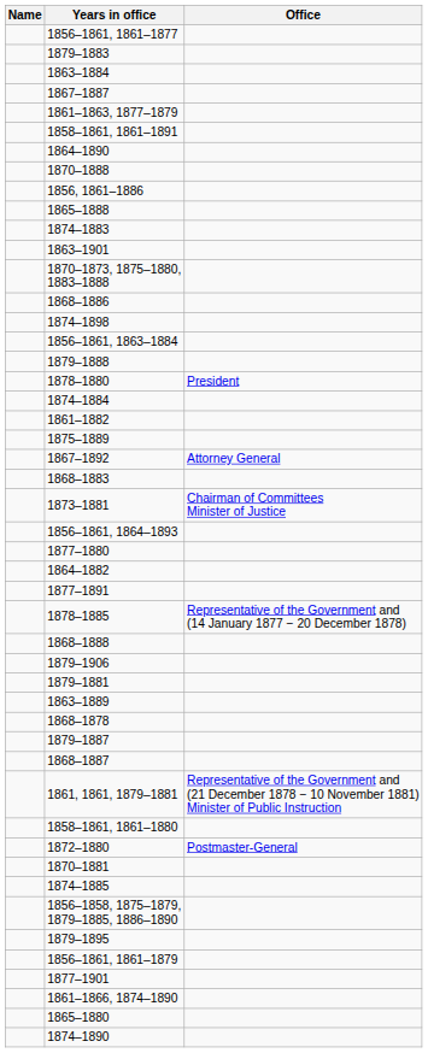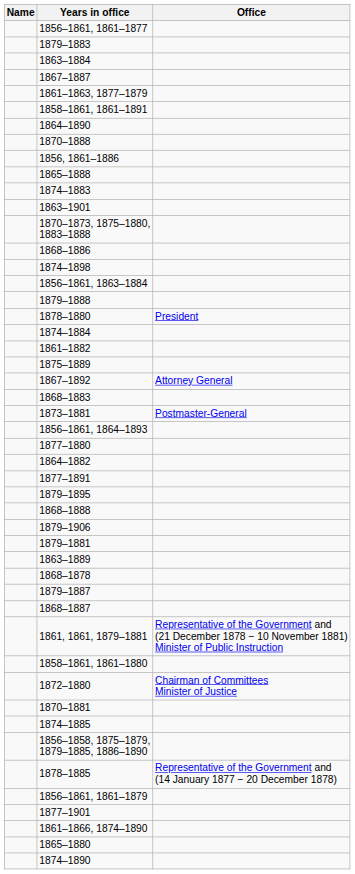 <table class="wikitable sortable">
 <tr>
 <th>Name</th>
 <th>Years in office</th>
 <th>Office</th>
 </tr>
 <tr>
 <td></td>
 <td>1856–1861, 1861–1877</td>
 <td></td>
 </tr>
 <tr>
 <td></td>
 <td>1879–1883</td>
 <td></td>
 </tr>
 <tr>
 <td></td>
 <td>1863–1884</td>
 <td></td>
 </tr>
 <tr>
 <td></td>
 <td>1867–1887</td>
 <td></td>
 </tr>
 <tr>
 <td></td>
 <td>1861–1863, 1877–1879</td>
 <td></td>
 </tr>
 <tr>
 <td></td>
 <td>1858–1861, 1861–1891</td>
 <td></td>
 </tr>
 <tr>
 <td></td>
 <td>1864–1890</td>
 <td></td>
 </tr>
 <tr>
 <td></td>
 <td>1870–1888</td>
 <td></td>
 </tr>
 <tr>
 <td></td>
 <td>1856, 1861–1886</td>
 <td></td>
 </tr>
 <tr>
 <td></td>
 <td>1865–1888</td>
 <td></td>
 </tr>
 <tr>
 <td></td>
 <td>1874–1883</td>
 <td></td>
 </tr>
 <tr>
 <td></td>
 <td>1863–1901</td>
 <td></td>
 </tr>
 <tr>
 <td></td>
 <td>1870–1873, 1875–1880,<br>1883–1888</td>
 <td></td>
 </tr>
 <tr>
 <td></td>
 <td>1868–1886</td>
 <td></td>
 </tr>
 <tr>
 <td></td>
 <td>1874–1898</td>
 <td></td>
 </tr>
 <tr>
 <td></td>
 <td>1856–1861, 1863–1884</td>
 <td></td>
 </tr>
 <tr>
 <td></td>
 <td>1879–1888</td>
 <td></td>
 </tr>
 <tr>
 <td></td>
 <td>1878–1880</td>
 <td><a href='#'>President</a></td>
 </tr>
 <tr>
 <td></td>
 <td>1874–1884</td>
 <td></td>
 </tr>
 <tr>
 <td></td>
 <td>1861–1882</td>
 <td></td>
 </tr>
 <tr>
 <td></td>
 <td>1875–1889</td>
 <td></td>
 </tr>
 <tr>
 <td></td>
 <td>1867–1892</td>
 <td><a href='#'>Attorney General</a> </td>
 </tr>
 <tr>
 <td></td>
 <td>1868–1883</td>
 <td></td>
 </tr>
 <tr>
 <td></td>
 <td>1873–1881</td>
-<td><a href='#'>Chairman of Committees</a> <br><a href='#'>Minister of Justice</a> </td>
+<td><a href='#'>Postmaster-General</a> </td>
 </tr>
 <tr>
 <td></td>
 <td>1856–1861, 1864–1893</td>
 <td></td>
 </tr>
 <tr>
 <td></td>
 <td>1877–1880</td>
 <td></td>
 </tr>
 <tr>
 <td></td>
 <td>1864–1882</td>
 <td></td>
 </tr>
 <tr>
 <td></td>
 <td>1877–1891</td>
 <td></td>
 </tr>
 <tr>
 <td></td>
-<td>1878–1885</td>
-<td><a href='#'>Representative of the Government</a> and <br>(14 January 1877 − 20 December 1878)</td>
+<td>1879–1895</td>
+<td></td>
 </tr>
 <tr>
 <td></td>
 <td>1868–1888</td>
 <td></td>
 </tr>
 <tr>
 <td></td>
 <td>1879–1906</td>
 <td></td>
 </tr>
 <tr>
 <td></td>
 <td>1879–1881</td>
 <td></td>
 </tr>
 <tr>
 <td></td>
 <td>1863–1889</td>
 <td></td>
 </tr>
 <tr>
 <td></td>
 <td>1868–1878</td>
 <td></td>
 </tr>
 <tr>
 <td></td>
 <td>1879–1887</td>
 <td></td>
 </tr>
 <tr>
 <td></td>
 <td>1868–1887</td>
 <td></td>
 </tr>
 <tr>
 <td></td>
 <td>1861, 1861, 1879–1881</td>
 <td><a href='#'>Representative of the Government</a> and <br>(21 December 1878 − 10 November 1881)<br><a href='#'>Minister of Public Instruction</a> </td>
 </tr>
 <tr>
 <td></td>
 <td>1858–1861, 1861–1880</td>
 <td></td>
 </tr>
 <tr>
 <td></td>
 <td>1872–1880</td>
-<td><a href='#'>Postmaster-General</a> </td>
+<td><a href='#'>Chairman of Committees</a> <br><a href='#'>Minister of Justice</a> </td>
 </tr>
 <tr>
 <td></td>
 <td>1870–1881</td>
 <td></td>
 </tr>
 <tr>
 <td></td>
 <td>1874–1885</td>
 <td></td>
 </tr>
 <tr>
 <td></td>
 <td>1856–1858, 1875–1879,<br>1879–1885, 1886–1890</td>
 <td></td>
 </tr>
 <tr>
 <td></td>
-<td>1879–1895</td>
-<td></td>
+<td>1878–1885</td>
+<td><a href='#'>Representative of the Government</a> and <br>(14 January 1877 − 20 December 1878)</td>
 </tr>
 <tr>
 <td></td>
 <td>1856–1861, 1861–1879</td>
 <td></td>
 </tr>
 <tr>
 <td></td>
 <td>1877–1901</td>
 <td></td>
 </tr>
 <tr>
 <td></td>
 <td>1861–1866, 1874–1890</td>
 <td></td>
 </tr>
 <tr>
 <td></td>
 <td>1865–1880</td>
 <td></td>
 </tr>
 <tr>
 <td></td>
 <td>1874–1890</td>
 <td></td>
 </tr>
 </table>
